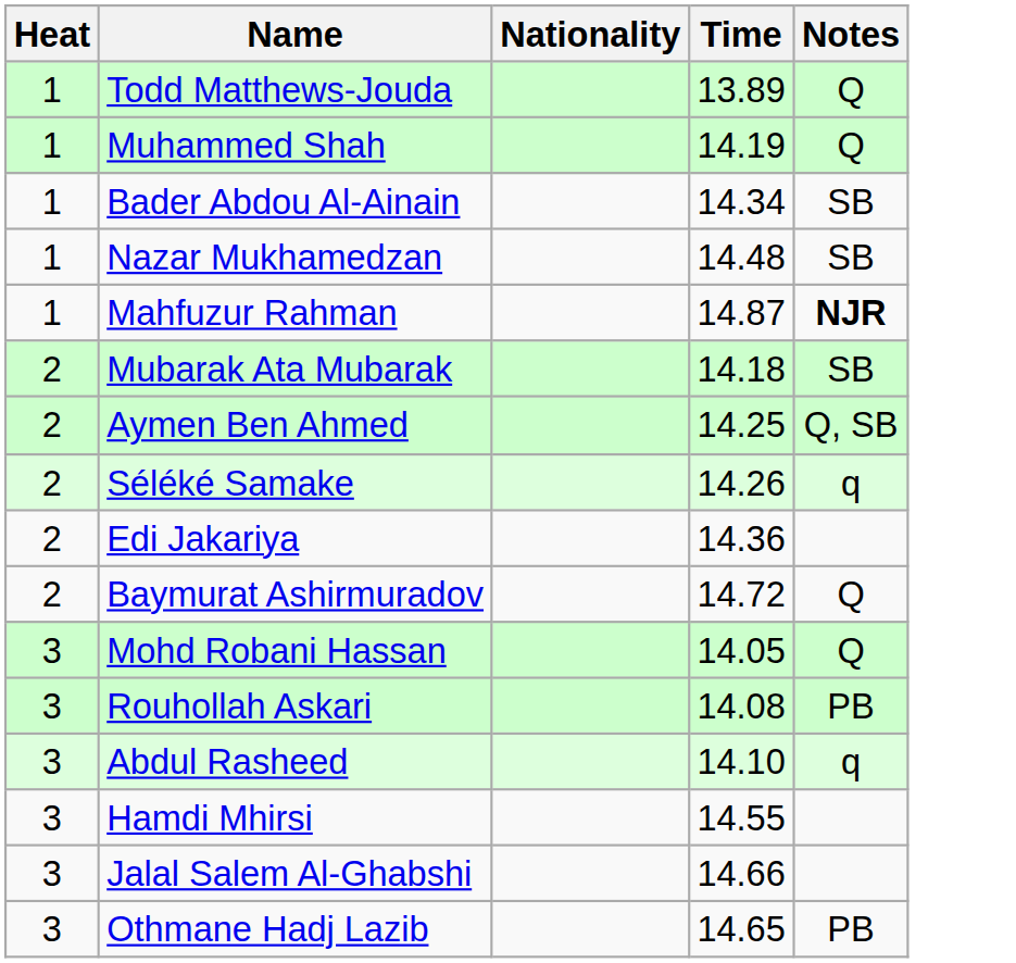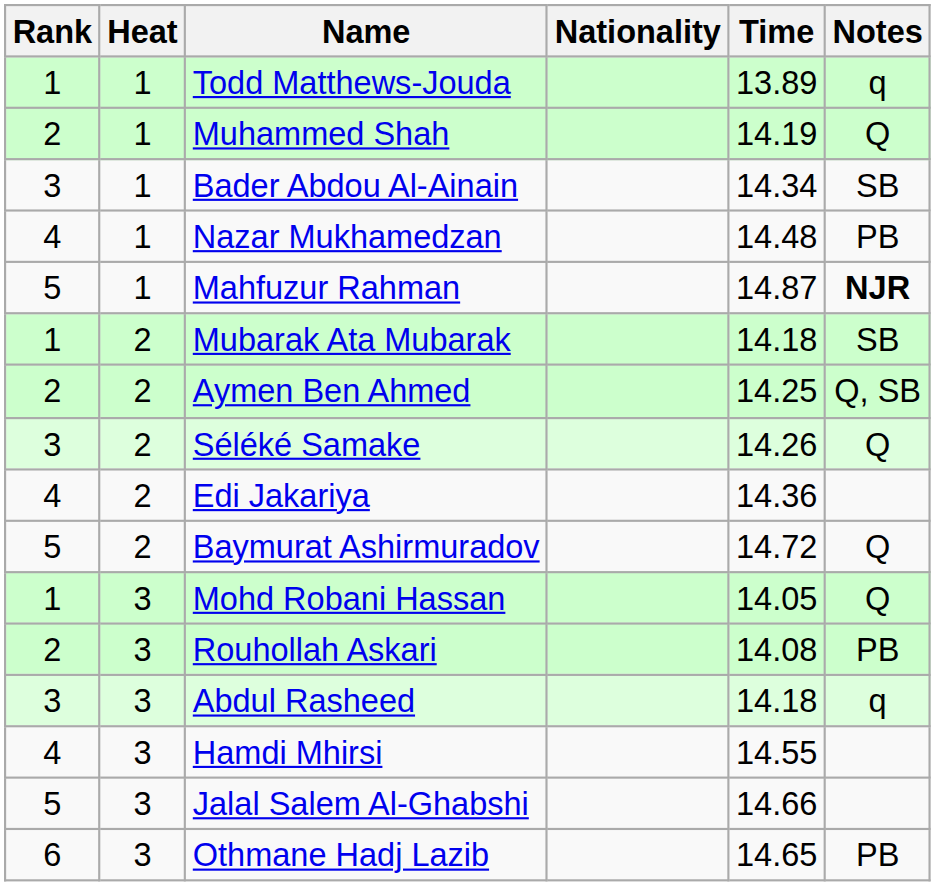 <table class="wikitable sortable" style="text-align:center;font-size:95%">
 <tr>
+<th>Rank</th>
 <th>Heat</th>
 <th>Name</th>
 <th>Nationality</th>
 <th>Time</th>
 <th>Notes</th>
 </tr>
 <tr bgcolor=ccffcc>
 <td>1</td>
+<td>1</td>
 <td align=left><a href='#'>Todd Matthews-Jouda</a></td>
 <td align=left></td>
 <td>13.89</td>
-<td>Q</td>
+<td>q</td>
 </tr>
 <tr bgcolor=ccffcc>
+<td>2</td>
 <td>1</td>
 <td align=left><a href='#'>Muhammed Shah</a></td>
 <td align=left></td>
 <td>14.19</td>
 <td>Q</td>
 </tr>
 <tr>
+<td>3</td>
 <td>1</td>
 <td align=left><a href='#'>Bader Abdou Al-Ainain</a></td>
 <td align=left></td>
 <td>14.34</td>
 <td>SB</td>
 </tr>
 <tr>
+<td>4</td>
 <td>1</td>
 <td align=left><a href='#'>Nazar Mukhamedzan</a></td>
 <td align=left></td>
 <td>14.48</td>
-<td>SB</td>
+<td>PB</td>
 </tr>
 <tr>
+<td>5</td>
 <td>1</td>
 <td align=left><a href='#'>Mahfuzur Rahman</a></td>
 <td align=left></td>
 <td>14.87</td>
 <td><strong>NJR</strong></td>
 </tr>
 <tr bgcolor=ccffcc>
+<td>1</td>
 <td>2</td>
 <td align=left><a href='#'>Mubarak Ata Mubarak</a></td>
 <td align=left></td>
 <td>14.18</td>
 <td>SB</td>
 </tr>
 <tr bgcolor=ccffcc>
 <td>2</td>
+<td>2</td>
 <td align=left><a href='#'>Aymen Ben Ahmed</a></td>
 <td align=left></td>
 <td>14.25</td>
 <td>Q, SB</td>
 </tr>
 <tr bgcolor=ddffdd>
+<td>3</td>
 <td>2</td>
 <td align=left><a href='#'>Séléké Samake</a></td>
 <td align=left></td>
 <td>14.26</td>
-<td>q</td>
+<td>Q</td>
 </tr>
 <tr>
+<td>4</td>
 <td>2</td>
 <td align=left><a href='#'>Edi Jakariya</a></td>
 <td align=left></td>
 <td>14.36</td>
 <td></td>
 </tr>
 <tr>
+<td>5</td>
 <td>2</td>
 <td align=left><a href='#'>Baymurat Ashirmuradov</a></td>
 <td align=left></td>
 <td>14.72</td>
 <td>Q</td>
 </tr>
 <tr bgcolor=ccffcc>
+<td>1</td>
 <td>3</td>
 <td align=left><a href='#'>Mohd Robani Hassan</a></td>
 <td align=left></td>
 <td>14.05</td>
 <td>Q</td>
 </tr>
 <tr bgcolor=ccffcc>
+<td>2</td>
 <td>3</td>
 <td align=left><a href='#'>Rouhollah Askari</a></td>
 <td align=left></td>
 <td>14.08</td>
 <td>PB</td>
 </tr>
 <tr bgcolor=ddffdd>
 <td>3</td>
+<td>3</td>
 <td align=left><a href='#'>Abdul Rasheed</a></td>
 <td align=left></td>
-<td>14.10</td>
+<td>14.18</td>
 <td>q</td>
 </tr>
 <tr>
+<td>4</td>
 <td>3</td>
 <td align=left><a href='#'>Hamdi Mhirsi</a></td>
 <td align=left></td>
 <td>14.55</td>
 <td></td>
 </tr>
 <tr>
+<td>5</td>
 <td>3</td>
 <td align=left><a href='#'>Jalal Salem Al-Ghabshi</a></td>
 <td align=left></td>
 <td>14.66</td>
 <td></td>
 </tr>
 <tr>
+<td>6</td>
 <td>3</td>
 <td align=left><a href='#'>Othmane Hadj Lazib</a></td>
 <td align=left></td>
 <td>14.65</td>
 <td>PB</td>
 </tr>
 </table>
